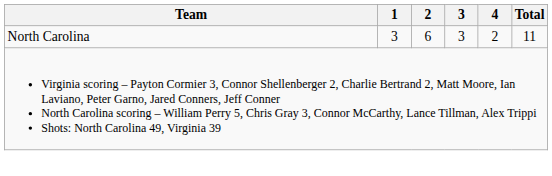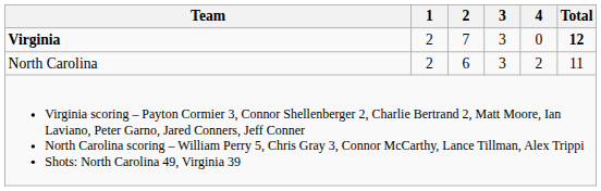 <table class="wikitable" style="text-align:center; max-width:40em">
 <tr>
 <th>Team</th>
 <th style="width:2em">1</th>
 <th style="width:2em">2</th>
 <th style="width:2em">3</th>
 <th style="width:2em">4</th>
 <th style="width:2em">Total</th>
 </tr>
 <tr>
+<td style="text-align:left"><strong>Virginia</strong></td>
+<td>2</td>
+<td>7</td>
+<td>3</td>
+<td>0</td>
+<td><strong>12</strong></td>
+</tr>
+<tr>
 <td style="text-align:left">North Carolina</td>
-<td>3</td>
+<td>2</td>
 <td>6</td>
 <td>3</td>
 <td>2</td>
 <td>11</td>
 </tr>
 <tr>
 <td colspan=6 style="text-align:left; font-size:88%;"><br><ul><li>Virginia scoring – Payton Cormier 3, Connor Shellenberger 2, Charlie Bertrand 2, Matt Moore, Ian Laviano, Peter Garno, Jared Conners, Jeff Conner</li><li>North Carolina scoring – William Perry 5, Chris Gray 3, Connor McCarthy, Lance Tillman, Alex Trippi</li><li>Shots: North Carolina 49, Virginia 39</li></ul></td>
 </tr>
 </table>
